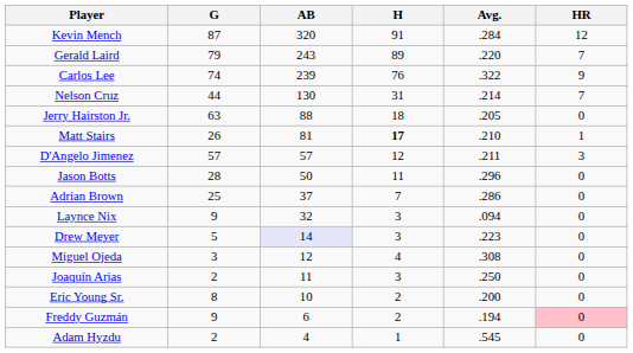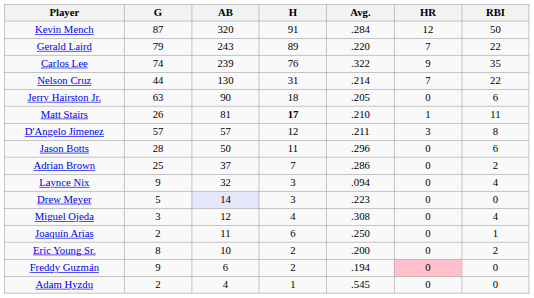 <table class="wikitable sortable">
 <tr>
 <th bgcolor="#DDDDFF" width="16%">Player</th>
 <th bgcolor="#DDDDFF" width="9%">G</th>
 <th bgcolor="#DDDDFF" width="9%">AB</th>
 <th bgcolor="#DDDDFF" width="9%">H</th>
 <th bgcolor="#DDDDFF" width="9%">Avg.</th>
 <th bgcolor="#DDDDFF" width="9%">HR</th>
+<th bgcolor="#DDDDFF" width="9%">RBI</th>
 </tr>
 <tr align=center>
 <td><a href='#'>Kevin Mench</a></td>
 <td>87</td>
 <td>320</td>
 <td>91</td>
 <td>.284</td>
 <td>12</td>
+<td>50</td>
 </tr>
 <tr align=center>
 <td><a href='#'>Gerald Laird</a></td>
 <td>79</td>
 <td>243</td>
 <td>89</td>
 <td>.220</td>
 <td>7</td>
+<td>22</td>
 </tr>
 <tr align=center>
 <td><a href='#'>Carlos Lee</a></td>
 <td>74</td>
 <td>239</td>
 <td>76</td>
 <td>.322</td>
 <td>9</td>
+<td>35</td>
 </tr>
 <tr align=center>
 <td><a href='#'>Nelson Cruz</a></td>
 <td>44</td>
 <td>130</td>
 <td>31</td>
 <td>.214</td>
 <td>7</td>
+<td>22</td>
 </tr>
 <tr align=center>
 <td><a href='#'>Jerry Hairston Jr.</a></td>
 <td>63</td>
-<td>88</td>
+<td>90</td>
 <td>18</td>
 <td>.205</td>
 <td>0</td>
+<td>6</td>
 </tr>
 <tr align=center>
 <td><a href='#'>Matt Stairs</a></td>
 <td>26</td>
 <td>81</td>
 <td><strong>17</strong></td>
 <td>.210</td>
 <td>1</td>
+<td>11</td>
 </tr>
 <tr align=center>
 <td><a href='#'>D'Angelo Jimenez</a></td>
 <td>57</td>
 <td>57</td>
 <td>12</td>
 <td>.211</td>
 <td>3</td>
+<td>8</td>
 </tr>
 <tr align=center>
 <td><a href='#'>Jason Botts</a></td>
 <td>28</td>
 <td>50</td>
 <td>11</td>
 <td>.296</td>
 <td>0</td>
+<td>6</td>
 </tr>
 <tr align=center>
 <td><a href='#'>Adrian Brown</a></td>
 <td>25</td>
 <td>37</td>
 <td>7</td>
 <td>.286</td>
 <td>0</td>
+<td>2</td>
 </tr>
 <tr align=center>
 <td><a href='#'>Laynce Nix</a></td>
 <td>9</td>
 <td>32</td>
 <td>3</td>
 <td>.094</td>
 <td>0</td>
+<td>4</td>
 </tr>
 <tr align=center>
 <td><a href='#'>Drew Meyer</a></td>
 <td>5</td>
 <td style="background: lavender;">14</td>
 <td>3</td>
 <td>.223</td>
+<td>0</td>
 <td>0</td>
 </tr>
 <tr align=center>
 <td><a href='#'>Miguel Ojeda</a></td>
 <td>3</td>
 <td>12</td>
 <td>4</td>
 <td>.308</td>
 <td>0</td>
+<td>4</td>
 </tr>
 <tr align=center>
 <td><a href='#'>Joaquín Arias</a></td>
 <td>2</td>
 <td>11</td>
-<td>3</td>
+<td>6</td>
 <td>.250</td>
 <td>0</td>
+<td>1</td>
 </tr>
 <tr align=center>
 <td><a href='#'>Eric Young Sr.</a></td>
 <td>8</td>
 <td>10</td>
 <td>2</td>
 <td>.200</td>
 <td>0</td>
+<td>2</td>
 </tr>
 <tr align=center>
 <td><a href='#'>Freddy Guzmán</a></td>
 <td>9</td>
 <td>6</td>
 <td>2</td>
 <td>.194</td>
 <td style="background: pink;">0</td>
+<td>0</td>
 </tr>
 <tr align=center>
 <td><a href='#'>Adam Hyzdu</a></td>
 <td>2</td>
 <td>4</td>
 <td>1</td>
 <td>.545</td>
 <td>0</td>
+<td>0</td>
 </tr>
 </table>
